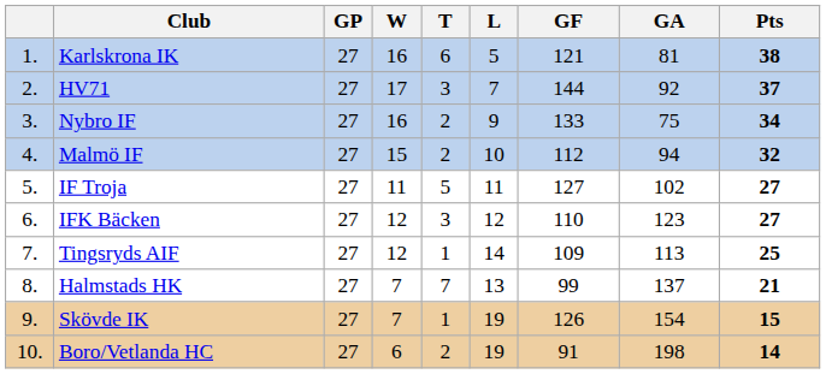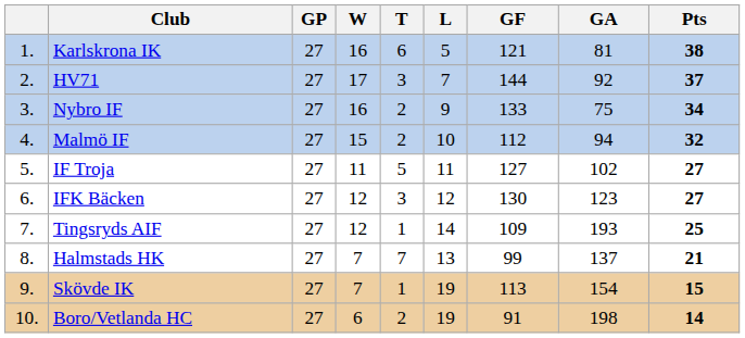 <table class="wikitable">
 <tr>
 <th width="30"></th>
 <th width="200">Club</th>
 <th width="30">GP</th>
 <th width="30">W</th>
 <th width="30">T</th>
 <th width="30">L</th>
 <th width="70">GF</th>
 <th width="70">GA</th>
 <th width="70">Pts</th>
 </tr>
 <tr bgcolor="#BCD2EE" align="center">
 <td>1.</td>
 <td align="left"><a href='#'>Karlskrona IK</a></td>
 <td>27</td>
 <td>16</td>
 <td>6</td>
 <td>5</td>
 <td>121</td>
 <td>81</td>
 <td><strong>38</strong></td>
 </tr>
 <tr bgcolor="#BCD2EE" align="center">
 <td>2.</td>
 <td align="left"><a href='#'>HV71</a></td>
 <td>27</td>
 <td>17</td>
 <td>3</td>
 <td>7</td>
 <td>144</td>
 <td>92</td>
 <td><strong>37</strong></td>
 </tr>
 <tr bgcolor="#BCD2EE" align="center">
 <td>3.</td>
 <td align="left"><a href='#'>Nybro IF</a></td>
 <td>27</td>
 <td>16</td>
 <td>2</td>
 <td>9</td>
 <td>133</td>
 <td>75</td>
 <td><strong>34</strong></td>
 </tr>
 <tr bgcolor="#BCD2EE" align="center">
 <td>4.</td>
 <td align="left"><a href='#'>Malmö IF</a></td>
 <td>27</td>
 <td>15</td>
 <td>2</td>
 <td>10</td>
 <td>112</td>
 <td>94</td>
 <td><strong>32</strong></td>
 </tr>
 <tr bgcolor="#FFFFFF" align="center">
 <td>5.</td>
 <td align="left"><a href='#'>IF Troja</a></td>
 <td>27</td>
 <td>11</td>
 <td>5</td>
 <td>11</td>
 <td>127</td>
 <td>102</td>
 <td><strong>27</strong></td>
 </tr>
 <tr bgcolor="#FFFFFF" align="center">
 <td>6.</td>
 <td align="left"><a href='#'>IFK Bäcken</a></td>
 <td>27</td>
 <td>12</td>
 <td>3</td>
 <td>12</td>
-<td>110</td>
+<td>130</td>
 <td>123</td>
 <td><strong>27</strong></td>
 </tr>
 <tr bgcolor="#FFFFFF" align="center">
 <td>7.</td>
 <td align="left"><a href='#'>Tingsryds AIF</a></td>
 <td>27</td>
 <td>12</td>
 <td>1</td>
 <td>14</td>
 <td>109</td>
-<td>113</td>
+<td>193</td>
 <td><strong>25</strong></td>
 </tr>
 <tr bgcolor="#FFFFFF" align="center">
 <td>8.</td>
 <td align="left"><a href='#'>Halmstads HK</a></td>
 <td>27</td>
 <td>7</td>
 <td>7</td>
 <td>13</td>
 <td>99</td>
 <td>137</td>
 <td><strong>21</strong></td>
 </tr>
 <tr bgcolor="#EECFA1" align="center">
 <td>9.</td>
 <td align="left"><a href='#'>Skövde IK</a></td>
 <td>27</td>
 <td>7</td>
 <td>1</td>
 <td>19</td>
-<td>126</td>
+<td>113</td>
 <td>154</td>
 <td><strong>15</strong></td>
 </tr>
 <tr bgcolor="#EECFA1" align="center">
 <td>10.</td>
 <td align="left"><a href='#'>Boro/Vetlanda HC</a></td>
 <td>27</td>
 <td>6</td>
 <td>2</td>
 <td>19</td>
 <td>91</td>
 <td>198</td>
 <td><strong>14</strong></td>
 </tr>
 </table>
